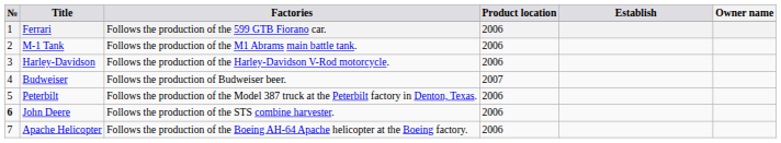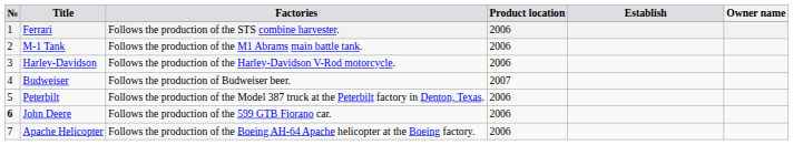 <table class="wikitable">
 <tr>
 <th style="background-color: #DEDDE2">№</th>
 <th style="background-color: #DEDDE2">Title</th>
 <th style="background-color: #DEDDE2">Factories</th>
 <th style="background-color: #DEDDE2">Product location</th>
 <th style="background-color: #DEDDE2" width=20%>Establish</th>
 <th>Owner name</th>
 </tr>
 <tr style="background-color: #F2F2F2;" |>
 </tr>
 <tr style="background-color: #F2F2F2;" |>
 <td>1</td>
 <td><a href='#'>Ferrari</a></td>
-<td>Follows the production of the <a href='#'>599 GTB Fiorano</a> car.</td>
+<td>Follows the production of the STS <a href='#'>combine harvester</a>.</td>
 <td>2006</td>
 <td></td>
 <td></td>
 </tr>
 <tr>
 <td>2</td>
 <td><a href='#'>M-1 Tank</a></td>
 <td>Follows the production of the <a href='#'>M1 Abrams</a> <a href='#'>main battle tank</a>.</td>
 <td>2006</td>
 <td></td>
 <td></td>
 </tr>
 <tr>
 <td>3</td>
 <td><a href='#'>Harley-Davidson</a></td>
 <td>Follows the production of the <a href='#'>Harley-Davidson V-Rod motorcycle</a>.</td>
 <td>2006</td>
 <td></td>
 <td></td>
 </tr>
 <tr>
 <td>4</td>
 <td><a href='#'>Budweiser</a></td>
 <td>Follows the production of Budweiser beer.</td>
 <td>2007</td>
 <td></td>
 <td></td>
 </tr>
 <tr>
 <td>5</td>
 <td><a href='#'>Peterbilt</a></td>
 <td>Follows the production of the Model 387 truck at the <a href='#'>Peterbilt</a> factory in <a href='#'>Denton, Texas</a>.</td>
 <td>2006</td>
 <td></td>
 <td></td>
 </tr>
 <tr>
 <td><strong>6</strong></td>
 <td><a href='#'>John Deere</a></td>
-<td>Follows the production of the STS <a href='#'>combine harvester</a>.</td>
+<td>Follows the production of the <a href='#'>599 GTB Fiorano</a> car.</td>
 <td>2006</td>
 <td></td>
 <td></td>
 </tr>
 <tr>
 <td>7</td>
 <td><a href='#'>Apache Helicopter</a></td>
 <td>Follows the production of the <a href='#'>Boeing AH-64 Apache</a> helicopter at the <a href='#'>Boeing</a> factory.</td>
 <td>2006</td>
 <td></td>
 <td></td>
 </tr>
 </table>
